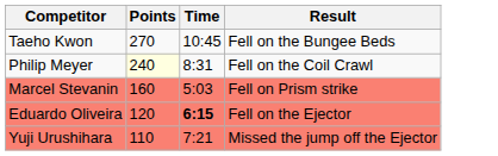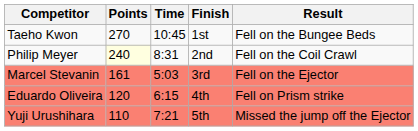 <table class="wikitable sortable">
 <tr>
 <th>Competitor</th>
 <th>Points</th>
 <th>Time</th>
+<th>Finish</th>
 <th>Result</th>
 </tr>
 <tr>
 <td> Taeho Kwon</td>
 <td>270</td>
 <td>10:45</td>
+<td>1st</td>
 <td>Fell on the Bungee Beds</td>
 </tr>
 <tr>
 <td> Philip Meyer</td>
 <td style="background: lightyellow;">240</td>
 <td>8:31</td>
+<td>2nd</td>
 <td>Fell on the Coil Crawl</td>
 </tr>
 <tr style="background-color:#fa8072">
 <td> Marcel Stevanin</td>
-<td>160</td>
+<td>161</td>
 <td>5:03</td>
-<td>Fell on Prism strike</td>
+<td>3rd</td>
+<td>Fell on the Ejector</td>
 </tr>
 <tr style="background-color:#fa8072">
 <td> Eduardo Oliveira</td>
 <td>120</td>
-<td><strong>6:15</strong></td>
-<td>Fell on the Ejector</td>
+<td>6:15</td>
+<td>4th</td>
+<td>Fell on Prism strike</td>
 </tr>
 <tr style="background-color:#fa8072">
 <td> Yuji Urushihara</td>
 <td>110</td>
 <td>7:21</td>
+<td>5th</td>
 <td>Missed the jump off the Ejector</td>
 </tr>
 </table>
